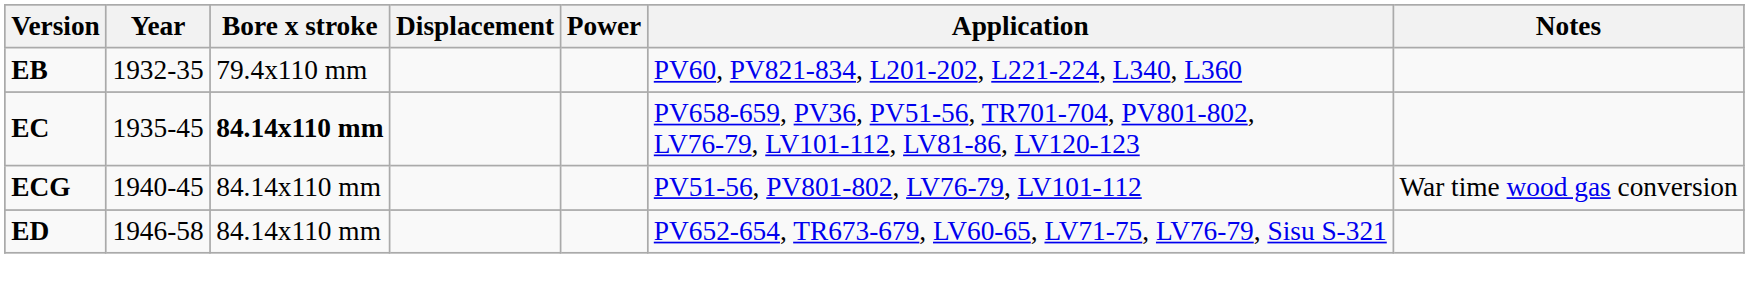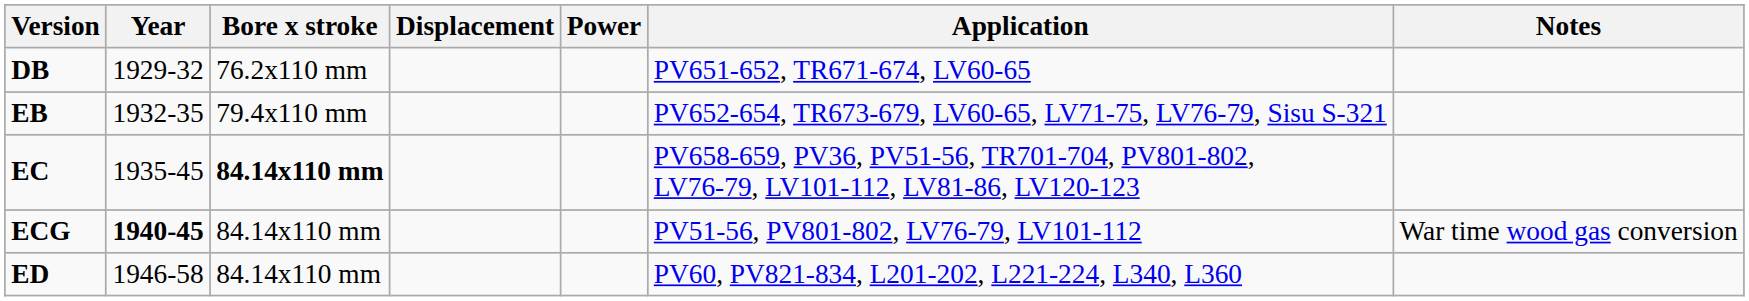 <table class="wikitable">
 <tr>
 <th>Version</th>
 <th>Year</th>
 <th>Bore x stroke</th>
 <th>Displacement</th>
 <th>Power</th>
 <th>Application</th>
 <th>Notes</th>
 </tr>
 <tr>
+<td><strong>DB</strong></td>
+<td>1929-32</td>
+<td>76.2x110 mm</td>
+<td></td>
+<td></td>
+<td><a href='#'>PV651-652</a>, <a href='#'>TR671-674</a>, <a href='#'>LV60-65</a></td>
+<td></td>
+</tr>
+<tr>
 <td><strong>EB</strong></td>
 <td>1932-35</td>
 <td>79.4x110 mm</td>
 <td></td>
 <td></td>
-<td><a href='#'>PV60</a>, <a href='#'>PV821-834</a>, <a href='#'>L201-202</a>, <a href='#'>L221-224</a>, <a href='#'>L340</a>, <a href='#'>L360</a></td>
+<td><a href='#'>PV652-654</a>, <a href='#'>TR673-679</a>, <a href='#'>LV60-65</a>, <a href='#'>LV71-75</a>, <a href='#'>LV76-79</a>, <a href='#'>Sisu S-321</a></td>
 <td></td>
 </tr>
 <tr>
 <td><strong>EC</strong></td>
 <td>1935-45</td>
 <td><strong>84.14x110 mm</strong></td>
 <td></td>
 <td></td>
 <td><a href='#'>PV658-659</a>, <a href='#'>PV36</a>, <a href='#'>PV51-56</a>, <a href='#'>TR701-704</a>, <a href='#'>PV801-802</a>,<br><a href='#'>LV76-79</a>, <a href='#'>LV101-112</a>, <a href='#'>LV81-86</a>, <a href='#'>LV120-123</a></td>
 <td></td>
 </tr>
 <tr>
 <td><strong>ECG</strong></td>
-<td>1940-45</td>
+<td><strong>1940-45</strong></td>
 <td>84.14x110 mm</td>
 <td></td>
 <td></td>
 <td><a href='#'>PV51-56</a>, <a href='#'>PV801-802</a>, <a href='#'>LV76-79</a>, <a href='#'>LV101-112</a></td>
 <td>War time <a href='#'>wood gas</a> conversion</td>
 </tr>
 <tr>
 <td><strong>ED</strong></td>
 <td>1946-58</td>
 <td>84.14x110 mm</td>
 <td></td>
 <td></td>
-<td><a href='#'>PV652-654</a>, <a href='#'>TR673-679</a>, <a href='#'>LV60-65</a>, <a href='#'>LV71-75</a>, <a href='#'>LV76-79</a>, <a href='#'>Sisu S-321</a></td>
+<td><a href='#'>PV60</a>, <a href='#'>PV821-834</a>, <a href='#'>L201-202</a>, <a href='#'>L221-224</a>, <a href='#'>L340</a>, <a href='#'>L360</a></td>
 <td></td>
 </tr>
 </table>
